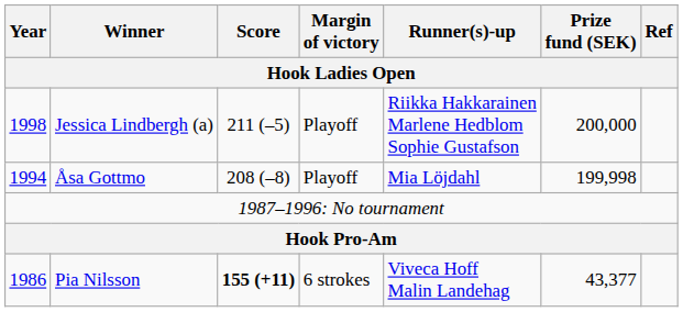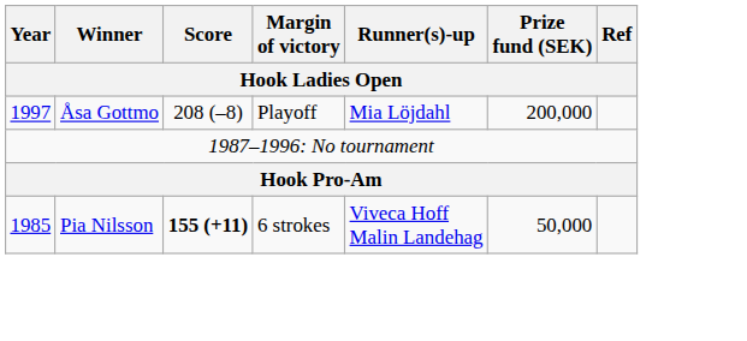 <table class=wikitable style="font-size:95%">
 <tr>
 <th>Year</th>
 <th>Winner</th>
 <th>Score</th>
 <th>Margin<br>of victory</th>
 <th>Runner(s)-up</th>
 <th>Prize<br>fund (SEK)</th>
 <th>Ref</th>
 </tr>
 <tr>
 <th colspan=7>Hook Ladies Open</th>
 </tr>
 <tr>
-<td><a href='#'>1998</a></td>
-<td> <a href='#'>Jessica Lindbergh</a> (a)</td>
-<td align=center>211 (–5)</td>
-<td>Playoff</td>
-<td> <a href='#'>Riikka Hakkarainen</a><br> <a href='#'>Marlene Hedblom</a><br> <a href='#'>Sophie Gustafson</a></td>
-<td align=right>200,000</td>
-<td></td>
-</tr>
-<tr>
-<td><a href='#'>1994</a></td>
+<td><a href='#'>1997</a></td>
 <td> <a href='#'>Åsa Gottmo</a></td>
 <td align=center>208 (–8)</td>
 <td>Playoff</td>
 <td> <a href='#'>Mia Löjdahl</a></td>
-<td align=right>199,998</td>
+<td align=right>200,000</td>
 <td></td>
 </tr>
 <tr>
 <td colspan=7 align=center><em>1987–1996: No tournament</em></td>
 </tr>
 <tr>
 <th colspan=7>Hook Pro-Am</th>
 </tr>
 <tr>
-<td><a href='#'>1986</a></td>
+<td><a href='#'>1985</a></td>
 <td> <a href='#'>Pia Nilsson</a></td>
 <td align=center><strong>155 (+11)</strong></td>
 <td>6 strokes</td>
 <td> <a href='#'>Viveca Hoff</a><br> <a href='#'>Malin Landehag</a></td>
-<td align=right>43,377</td>
+<td align=right>50,000</td>
 <td></td>
 </tr>
 </table>
